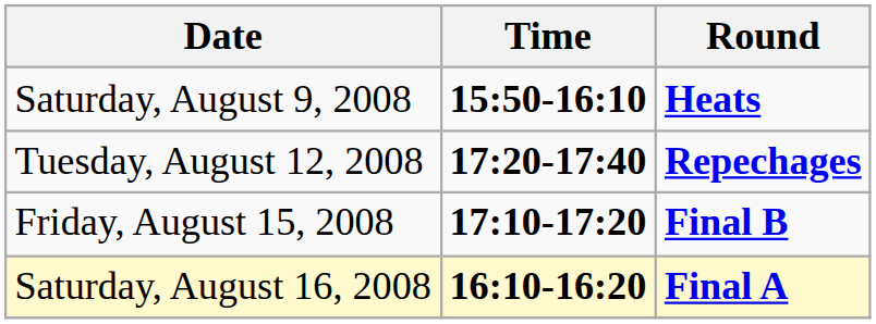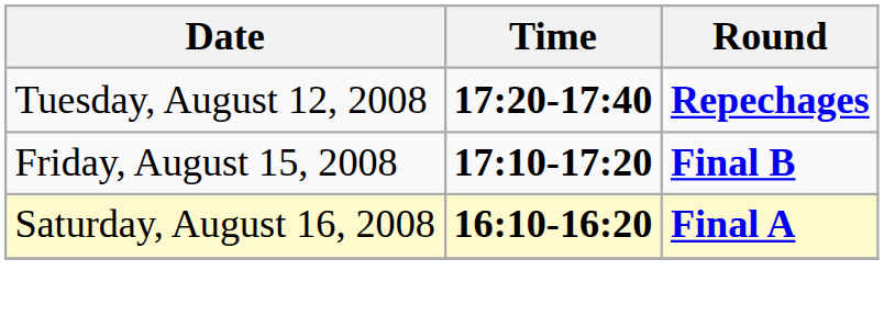 <table class="wikitable">
 <tr>
 <th>Date</th>
 <th>Time</th>
 <th>Round</th>
-</tr>
-<tr>
-<td>Saturday, August 9, 2008</td>
-<td><strong>15:50-16:10</strong></td>
-<td><strong><a href='#'>Heats</a></strong></td>
 </tr>
 <tr>
 <td>Tuesday, August 12, 2008</td>
 <td><strong>17:20-17:40</strong></td>
 <td><strong> <a href='#'>Repechages</a></strong></td>
 </tr>
 <tr>
 <td>Friday, August 15, 2008</td>
 <td><strong>17:10-17:20</strong></td>
 <td><strong>  <a href='#'>Final B</a></strong></td>
 </tr>
 <tr>
 <td style=background:lemonchiffon>Saturday, August 16, 2008</td>
 <td style=background:lemonchiffon><strong>16:10-16:20 </strong></td>
 <td style=background:lemonchiffon><strong>  <a href='#'>Final A</a></strong></td>
 </tr>
 <tr>
 </tr>
 </table>
